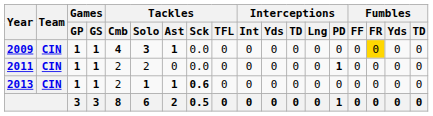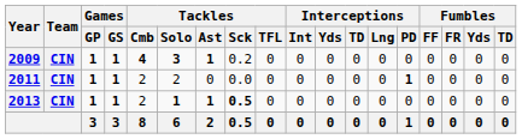 <table class="wikitable" style="text-align:center">
 <tr>
 <th rowspan="2">Year</th>
 <th rowspan="2">Team</th>
 <th colspan="2">Games</th>
 <th colspan="5">Tackles</th>
 <th colspan="5">Interceptions</th>
 <th colspan="4">Fumbles</th>
 </tr>
 <tr>
 <th>GP</th>
 <th>GS</th>
 <th>Cmb</th>
 <th>Solo</th>
 <th>Ast</th>
 <th>Sck</th>
 <th>TFL</th>
 <th>Int</th>
 <th>Yds</th>
 <th>TD</th>
 <th>Lng</th>
 <th>PD</th>
 <th>FF</th>
 <th>FR</th>
 <th>Yds</th>
 <th>TD</th>
 </tr>
 <tr>
 <th><a href='#'>2009</a></th>
 <th><a href='#'>CIN</a></th>
 <td><strong>1</strong></td>
 <td><strong>1</strong></td>
 <td><strong>4</strong></td>
 <td><strong>3</strong></td>
 <td><strong>1</strong></td>
-<td>0.0</td>
+<td>0.2</td>
 <td>0</td>
 <td>0</td>
 <td>0</td>
 <td>0</td>
 <td>0</td>
 <td>0</td>
 <td>0</td>
-<td style="background: gold;">0</td>
+<td>0</td>
 <td>0</td>
 <td>0</td>
 </tr>
 <tr>
 <th><a href='#'>2011</a></th>
 <th><a href='#'>CIN</a></th>
 <td><strong>1</strong></td>
 <td><strong>1</strong></td>
 <td>2</td>
 <td>2</td>
 <td>0</td>
 <td>0.0</td>
 <td>0</td>
 <td>0</td>
 <td>0</td>
 <td>0</td>
 <td>0</td>
 <td><strong>1</strong></td>
 <td>0</td>
 <td>0</td>
 <td>0</td>
 <td>0</td>
 </tr>
 <tr>
 <th><a href='#'>2013</a></th>
 <th><a href='#'>CIN</a></th>
 <td><strong>1</strong></td>
 <td><strong>1</strong></td>
 <td>2</td>
 <td><strong>1</strong></td>
 <td><strong>1</strong></td>
-<td><strong>0.6</strong></td>
+<td><strong>0.5</strong></td>
 <td>0</td>
 <td>0</td>
 <td>0</td>
 <td>0</td>
 <td>0</td>
 <td>0</td>
 <td>0</td>
 <td>0</td>
 <td>0</td>
 <td>0</td>
 </tr>
 <tr>
 <th colspan="2"></th>
 <th>3</th>
 <th>3</th>
 <th>8</th>
 <th>6</th>
 <th>2</th>
 <th>0.5</th>
 <th>0</th>
 <th>0</th>
 <th>0</th>
 <th>0</th>
 <th>0</th>
 <th>1</th>
 <th>0</th>
 <th>0</th>
 <th>0</th>
 <th>0</th>
 </tr>
 </table>
